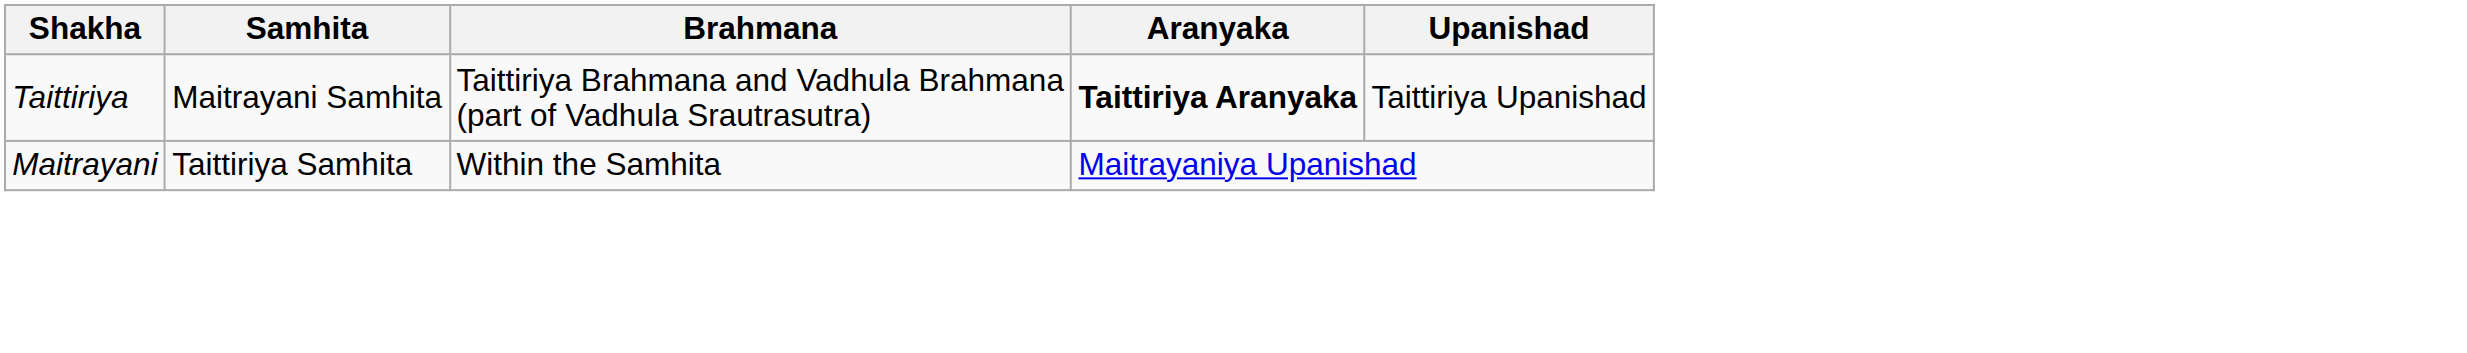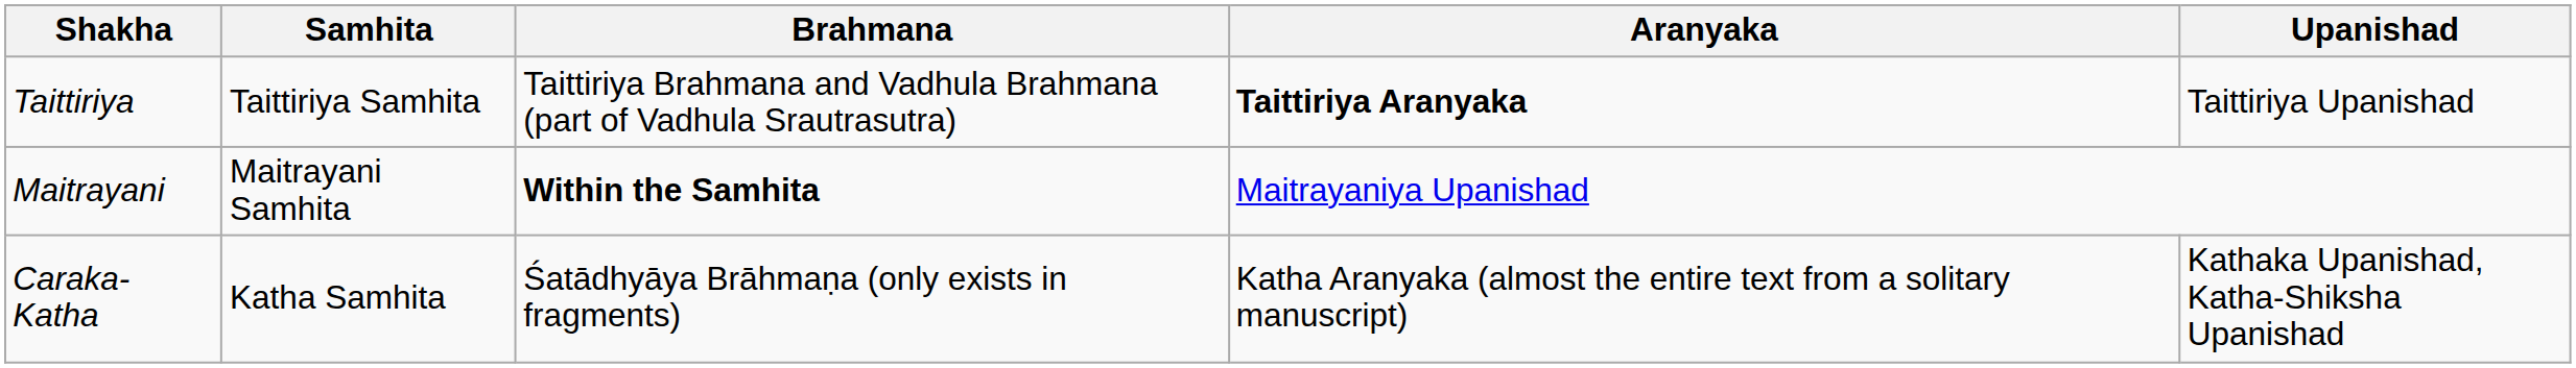 <table class="wikitable">
 <tr>
 <th>Shakha</th>
 <th>Samhita</th>
 <th>Brahmana</th>
 <th>Aranyaka</th>
 <th>Upanishad</th>
 </tr>
 <tr>
 <td><em>Taittiriya</em></td>
-<td>Maitrayani Samhita</td>
+<td>Taittiriya Samhita</td>
 <td>Taittiriya Brahmana and Vadhula Brahmana<br>(part of Vadhula Srautrasutra)</td>
 <td><strong>Taittiriya Aranyaka</strong></td>
 <td>Taittiriya Upanishad</td>
 </tr>
 <tr>
 <td><em>Maitrayani</em></td>
-<td>Taittiriya Samhita</td>
-<td>Within the Samhita</td>
+<td>Maitrayani Samhita</td>
+<td><strong>Within the Samhita</strong></td>
 <td colspan="2"><a href='#'>Maitrayaniya Upanishad</a></td>
 </tr>
+<tr>
+<td><em>Caraka-Katha</em></td>
+<td>Katha Samhita</td>
+<td>Śatādhyāya Brāhmaṇa (only exists in fragments)</td>
+<td>Katha Aranyaka (almost the entire text from a solitary manuscript)</td>
+<td>Kathaka Upanishad,<br>Katha-Shiksha Upanishad</td>
+</tr>
 </table>
